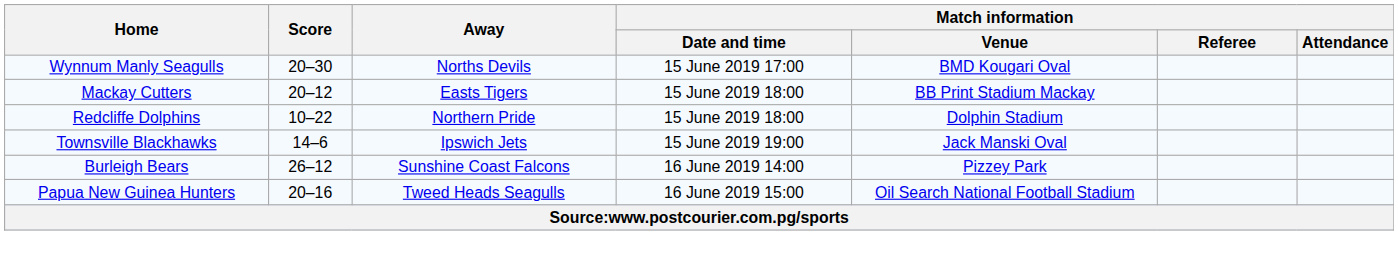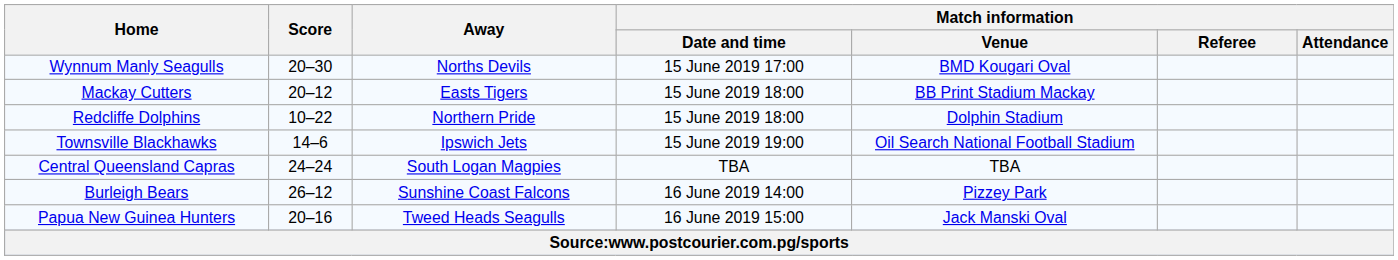 <table class="wikitable" width="100%" style="border-collapse:collapse; font-size:90%; text-align:center;">
 <tr>
 <th rowspan="2" width="19%">Home</th>
 <th rowspan="2" width="6%">Score</th>
 <th rowspan="2" width="19%">Away</th>
 <th colspan="4">Match information</th>
 </tr>
 <tr bgcolor="#CCCCCC">
 <th width="17%">Date and time</th>
 <th width="22%">Venue</th>
 <th width="10%">Referee</th>
 <th width="7%">Attendance</th>
 </tr>
 <tr bgcolor="#F5FAFF">
 <td> <a href='#'>Wynnum Manly Seagulls</a></td>
 <td>20–30</td>
 <td> <a href='#'>Norths Devils</a></td>
 <td>15 June 2019 17:00</td>
 <td><a href='#'>BMD Kougari Oval</a></td>
 <td></td>
 <td></td>
 </tr>
 <tr bgcolor="#F5FAFF">
 <td> <a href='#'>Mackay Cutters</a></td>
 <td>20–12</td>
 <td> <a href='#'>Easts Tigers</a></td>
 <td>15 June 2019 18:00</td>
 <td><a href='#'>BB Print Stadium Mackay</a></td>
 <td></td>
 <td></td>
 </tr>
 <tr bgcolor="#F5FAFF">
 <td> <a href='#'>Redcliffe Dolphins</a></td>
 <td>10–22</td>
 <td> <a href='#'>Northern Pride</a></td>
 <td>15 June 2019 18:00</td>
 <td><a href='#'>Dolphin Stadium</a></td>
 <td></td>
 <td></td>
 </tr>
 <tr bgcolor="#F5FAFF">
 <td> <a href='#'>Townsville Blackhawks</a></td>
 <td>14–6</td>
 <td> <a href='#'>Ipswich Jets</a></td>
 <td>15 June 2019 19:00</td>
-<td><a href='#'>Jack Manski Oval</a></td>
+<td><a href='#'>Oil Search National Football Stadium</a></td>
+<td></td>
+<td></td>
+</tr>
+<tr bgcolor="#F5FAFF">
+<td> <a href='#'>Central Queensland Capras</a></td>
+<td>24–24</td>
+<td> <a href='#'>South Logan Magpies</a></td>
+<td>TBA</td>
+<td>TBA</td>
 <td></td>
 <td></td>
 </tr>
 <tr bgcolor="#F5FAFF">
 <td> <a href='#'>Burleigh Bears</a></td>
 <td>26–12</td>
 <td> <a href='#'>Sunshine Coast Falcons</a></td>
 <td>16 June 2019 14:00</td>
 <td><a href='#'>Pizzey Park</a></td>
 <td></td>
 <td></td>
 </tr>
 <tr bgcolor="#F5FAFF">
 <td> <a href='#'>Papua New Guinea Hunters</a></td>
 <td>20–16</td>
 <td> <a href='#'>Tweed Heads Seagulls</a></td>
 <td>16 June 2019 15:00</td>
-<td><a href='#'>Oil Search National Football Stadium</a></td>
+<td><a href='#'>Jack Manski Oval</a></td>
 <td></td>
 <td></td>
 </tr>
 <tr bgcolor="#C1D8FF">
 <th colspan="7">Source:www.postcourier.com.pg/sports</th>
 </tr>
 </table>
